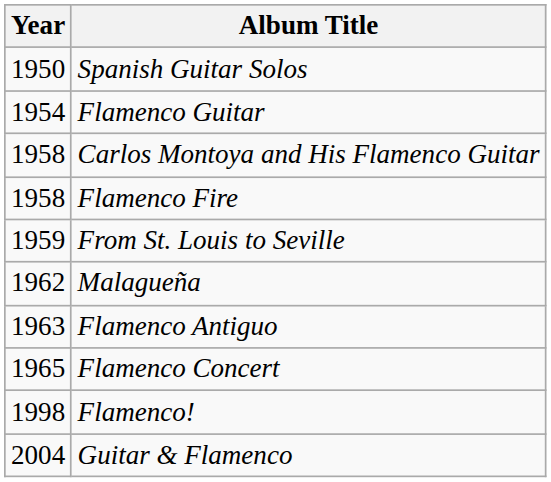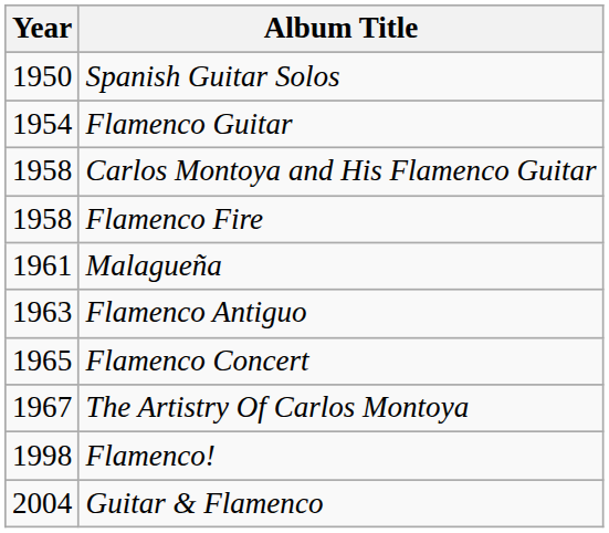 <table class="wikitable">
 <tr>
 <th>Year</th>
 <th>Album Title</th>
 </tr>
 <tr>
 <td>1950</td>
 <td><em>Spanish Guitar Solos </em><br></td>
 </tr>
 <tr>
 <td>1954</td>
 <td><em>Flamenco Guitar</em><br></td>
 </tr>
 <tr>
 <td>1958</td>
 <td><em>Carlos Montoya and His Flamenco Guitar</em><br></td>
 </tr>
 <tr>
 <td>1958</td>
 <td><em>Flamenco Fire</em><br></td>
 </tr>
 <tr>
-<td>1959</td>
-<td><em>From St. Louis to Seville</em><br></td>
-</tr>
-<tr>
-<td>1962</td>
+<td>1961</td>
 <td><em>Malagueña</em><br></td>
 </tr>
 <tr>
 <td>1963</td>
 <td><em>Flamenco Antiguo</em><br></td>
 </tr>
 <tr>
 <td>1965</td>
 <td><em>Flamenco Concert</em><br></td>
 </tr>
 <tr>
+<td>1967</td>
+<td><em>The Artistry Of Carlos Montoya</em></td>
+</tr>
+<tr>
 <td>1998</td>
 <td><em>Flamenco!</em><br></td>
 </tr>
 <tr>
 <td>2004</td>
 <td><em>Guitar & Flamenco</em><br></td>
 </tr>
 </table>
